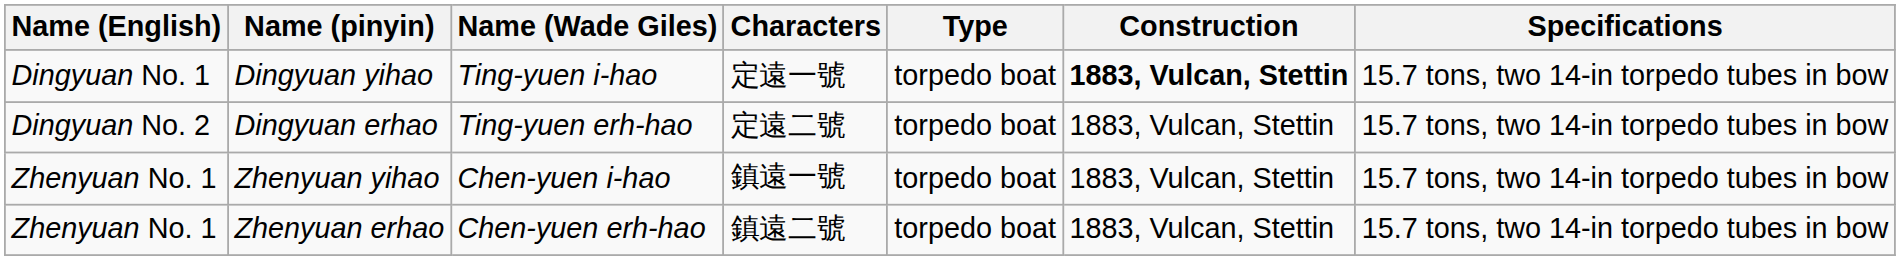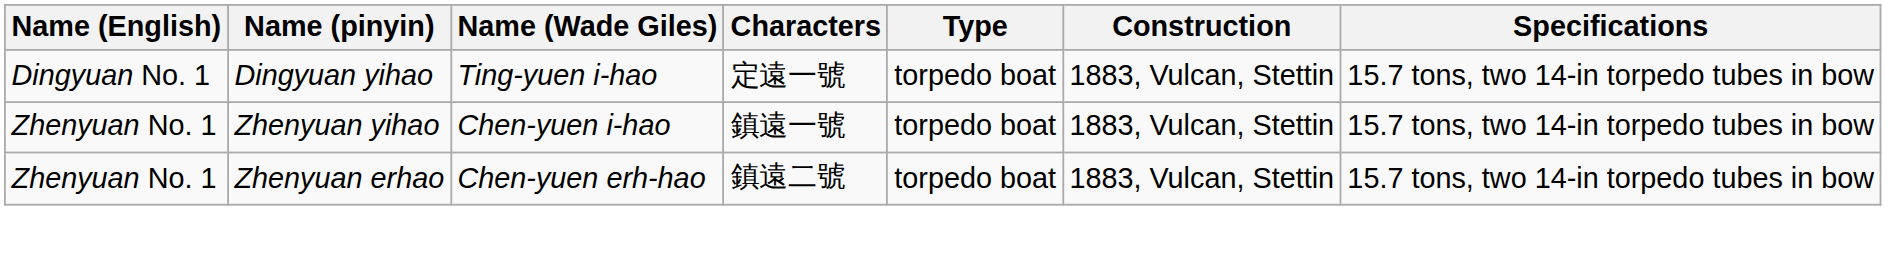 <table class="wikitable">
 <tr>
 <th>Name (English)</th>
 <th>Name (pinyin)</th>
 <th>Name (Wade Giles)</th>
 <th>Characters</th>
 <th>Type</th>
 <th>Construction</th>
 <th>Specifications</th>
 </tr>
 <tr>
 <td><em>Dingyuan</em> No. 1</td>
 <td><em>Dingyuan yihao</em></td>
 <td><em>Ting-yuen i-hao</em></td>
 <td>定遠一號</td>
-<td>torpedo boat</td>
-<td><strong>1883, Vulcan, Stettin</strong></td>
-<td>15.7 tons, two 14-in torpedo tubes in bow</td>
-</tr>
-<tr>
-<td><em>Dingyuan</em> No. 2</td>
-<td><em>Dingyuan erhao</em></td>
-<td><em>Ting-yuen erh-hao</em></td>
-<td>定遠二號</td>
 <td>torpedo boat</td>
 <td>1883, Vulcan, Stettin</td>
 <td>15.7 tons, two 14-in torpedo tubes in bow</td>
 </tr>
 <tr>
 <td><em>Zhenyuan</em> No. 1</td>
 <td><em>Zhenyuan yihao</em></td>
 <td><em>Chen-yuen i-hao</em></td>
 <td>鎮遠一號</td>
 <td>torpedo boat</td>
 <td>1883, Vulcan, Stettin</td>
 <td>15.7 tons, two 14-in torpedo tubes in bow</td>
 </tr>
 <tr>
 <td><em>Zhenyuan</em> No. 1</td>
 <td><em>Zhenyuan erhao</em></td>
 <td><em>Chen-yuen erh-hao</em></td>
 <td>鎮遠二號</td>
 <td>torpedo boat</td>
 <td>1883, Vulcan, Stettin</td>
 <td>15.7 tons, two 14-in torpedo tubes in bow</td>
 </tr>
 </table>
